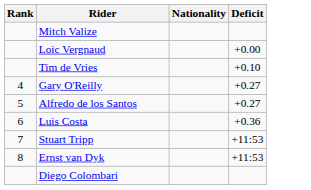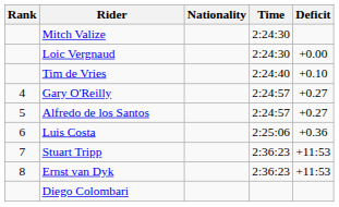 <table class="wikitable sortable" style="text-align:center">
 <tr>
 <th width=20>Rank</th>
 <th width=180>Rider</th>
 <th>Nationality</th>
+<th>Time</th>
 <th>Deficit</th>
 </tr>
 <tr>
 <td></td>
 <td align="left"><a href='#'>Mitch Valize</a></td>
 <td align="left"></td>
+<td>2:24:30</td>
 <td></td>
 </tr>
 <tr>
 <td></td>
 <td align="left"><a href='#'>Loic Vergnaud</a></td>
 <td align="left"></td>
+<td>2:24:30</td>
 <td>+0.00</td>
 </tr>
 <tr>
 <td></td>
 <td align="left"><a href='#'>Tim de Vries</a></td>
 <td align="left"></td>
+<td>2:24:40</td>
 <td>+0.10</td>
 </tr>
 <tr>
 <td>4</td>
 <td align="left"><a href='#'>Gary O'Reilly</a></td>
 <td align="left"></td>
+<td>2:24:57</td>
 <td>+0.27</td>
 </tr>
 <tr>
 <td>5</td>
 <td align="left"><a href='#'>Alfredo de los Santos</a></td>
 <td align="left"></td>
+<td>2:24:57</td>
 <td>+0.27</td>
 </tr>
 <tr>
 <td>6</td>
 <td align="left"><a href='#'>Luis Costa</a></td>
 <td align="left"></td>
+<td>2:25:06</td>
 <td>+0.36</td>
 </tr>
 <tr>
 <td>7</td>
 <td align="left"><a href='#'>Stuart Tripp</a></td>
 <td align="left"></td>
+<td>2:36:23</td>
 <td>+11:53</td>
 </tr>
 <tr>
 <td>8</td>
 <td align="left"><a href='#'>Ernst van Dyk</a></td>
 <td align="left"></td>
+<td>2:36:23</td>
 <td>+11:53</td>
 </tr>
 <tr>
 <td></td>
 <td align="left"><a href='#'>Diego Colombari</a></td>
 <td align="left"></td>
 <td></td>
+<td></td>
 </tr>
 </table>
